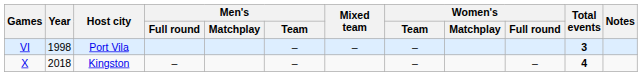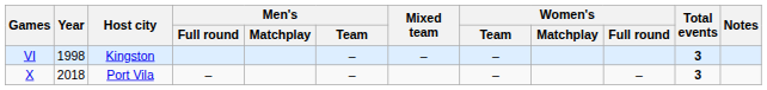 <table class="wikitable" style="text-align:center; font-size:90%;">
 <tr>
 <th rowspan=2 scope="col" style="padding:0.25em;">Games</th>
 <th rowspan=2 scope="col" style="padding:0.25em;">Year</th>
 <th rowspan=2 scope="col" style="width:6.25em;">Host city</th>
 <th colspan=3 style="line-height:115%;">Men's</th>
 <th rowspan=2 style="width:5.25em;">Mixed<br>team</th>
 <th colspan=3 style="line-height:115%;">Women's</th>
 <th rowspan=2>Total<br>events</th>
 <th rowspan=2>Notes</th>
 </tr>
 <tr>
 <th style="line-height:115%; width:5.25em;">Full round</th>
 <th style="line-height:115%; width:5.25em;">Matchplay</th>
 <th style="line-height:115%; width:5.25em;">Team</th>
 <th style="line-height:115%; width:5.25em;">Team</th>
 <th style="line-height:115%; width:5.25em;">Matchplay</th>
 <th style="line-height:115%; width:5.25em;">Full round</th>
 </tr>
 <tr bgcolor=#def>
 <td align=center><a href='#'>VI</a></td>
 <td>1998 </td>
-<td><a href='#'>Port Vila</a> </td>
+<td><a href='#'>Kingston</a> </td>
 <td><br></td>
 <td><br></td>
 <td>–</td>
 <td>–</td>
 <td>–</td>
 <td><br></td>
 <td><br></td>
 <td><strong>3</strong></td>
 <td></td>
 </tr>
 <tr>
 <td align=center><a href='#'>X</a></td>
 <td>2018 <br></td>
-<td><a href='#'>Kingston</a> </td>
+<td><a href='#'>Port Vila</a> </td>
 <td>–</td>
 <td><br></td>
 <td>–</td>
 <td><br></td>
 <td>–</td>
 <td><br></td>
 <td>–</td>
-<td><strong>4</strong></td>
+<td><strong>3</strong></td>
 <td></td>
 </tr>
 </table>
